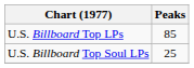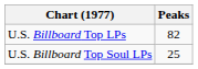 <table class="wikitable">
 <tr>
 <th>Chart (1977)</th>
 <th>Peaks<br></th>
 </tr>
 <tr>
 <td>U.S. <a href='#'><em>Billboard</em> Top LPs</a></td>
-<td align="center">85</td>
+<td align="center">82</td>
 </tr>
 <tr>
 <td>U.S. <em>Billboard</em> <a href='#'>Top Soul LPs</a></td>
 <td align="center">25</td>
 </tr>
 <tr>
 </tr>
 </table>
